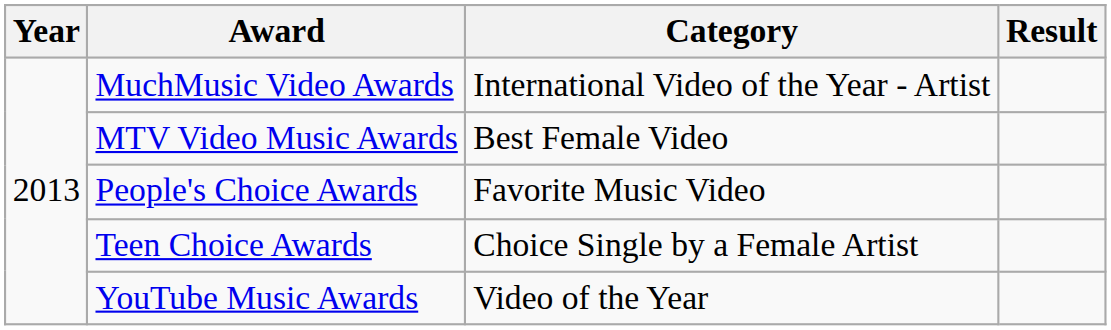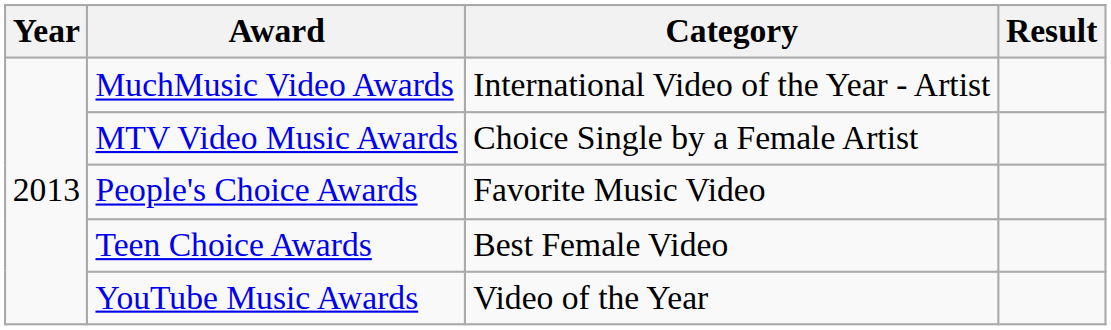 <table class="wikitable">
 <tr>
 <th scope="col">Year</th>
 <th scope="col">Award</th>
 <th scope="col">Category</th>
 <th scope="col">Result</th>
 </tr>
 <tr>
 <td rowspan="5">2013</td>
 <td><a href='#'>MuchMusic Video Awards</a></td>
 <td>International Video of the Year - Artist </td>
 <td></td>
 </tr>
 <tr>
 <td><a href='#'>MTV Video Music Awards</a></td>
-<td>Best Female Video </td>
+<td>Choice Single by a Female Artist </td>
 <td></td>
 </tr>
 <tr>
 <td><a href='#'>People's Choice Awards</a></td>
 <td>Favorite Music Video </td>
 <td></td>
 </tr>
 <tr>
 <td><a href='#'>Teen Choice Awards</a></td>
-<td>Choice Single by a Female Artist </td>
+<td>Best Female Video </td>
 <td></td>
 </tr>
 <tr>
 <td><a href='#'>YouTube Music Awards</a></td>
 <td>Video of the Year </td>
 <td></td>
 </tr>
 </table>
